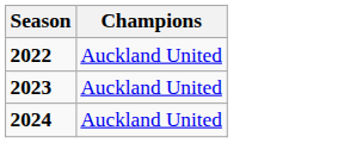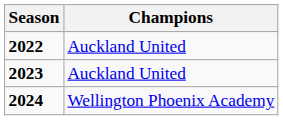 <table class="wikitable">
 <tr>
 <th>Season</th>
 <th>Champions</th>
 </tr>
 <tr>
 <td><strong>2022</strong></td>
 <td><a href='#'>Auckland United</a></td>
 </tr>
 <tr>
 <td><strong>2023</strong></td>
 <td><a href='#'>Auckland United</a></td>
 </tr>
 <tr>
 <td><strong>2024</strong></td>
-<td><a href='#'>Auckland United</a></td>
+<td><a href='#'>Wellington Phoenix Academy</a></td>
 </tr>
 </table>
